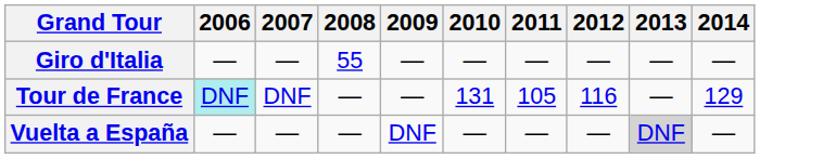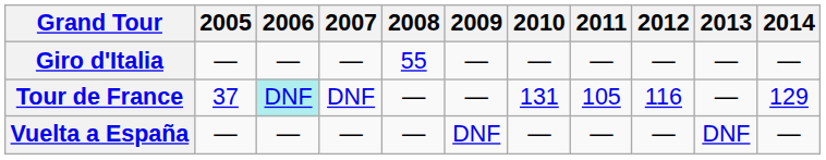 <table class="wikitable plainrowheaders">
 <tr>
 <th scope="col"><a href='#'>Grand Tour</a></th>
+<th scope="col">2005</th>
 <th scope="col">2006</th>
 <th scope="col">2007</th>
 <th scope="col">2008</th>
 <th scope="col">2009</th>
 <th scope="col">2010</th>
 <th scope="col">2011</th>
 <th scope="col">2012</th>
 <th scope="col">2013</th>
 <th scope="col">2014</th>
 </tr>
 <tr style="text-align:center;">
 <th scope="row"> <a href='#'>Giro d'Italia</a></th>
 <td>—</td>
 <td>—</td>
+<td>—</td>
 <td style="text-align:center;"><a href='#'>55</a></td>
 <td>—</td>
 <td>—</td>
 <td>—</td>
 <td>—</td>
 <td>—</td>
 <td>—</td>
 </tr>
 <tr style="text-align:center;">
 <th scope="row"> <a href='#'>Tour de France</a></th>
+<td style="text-align:center;"><a href='#'>37</a></td>
 <td style="background: paleturquoise; text-align:center;"><a href='#'>DNF</a></td>
 <td style="text-align:center;"><a href='#'>DNF</a></td>
 <td>—</td>
 <td>—</td>
 <td style="text-align:center;"><a href='#'>131</a></td>
 <td style="text-align:center;"><a href='#'>105</a></td>
 <td style="text-align:center;"><a href='#'>116</a></td>
 <td>—</td>
 <td style="text-align:center;"><a href='#'>129</a></td>
 </tr>
 <tr style="text-align:center;">
 <th scope="row"> <a href='#'>Vuelta a España</a></th>
 <td>—</td>
 <td>—</td>
 <td>—</td>
+<td>—</td>
 <td style="text-align:center;"><a href='#'>DNF</a></td>
 <td>—</td>
 <td>—</td>
 <td>—</td>
-<td style="background: lightgrey; text-align:center;"><a href='#'>DNF</a></td>
+<td style="text-align:center;"><a href='#'>DNF</a></td>
 <td>—</td>
 </tr>
 </table>
